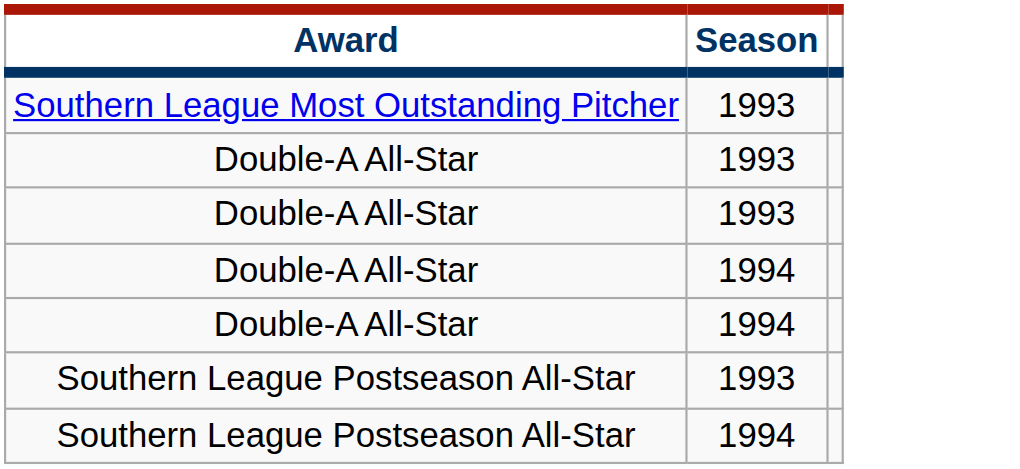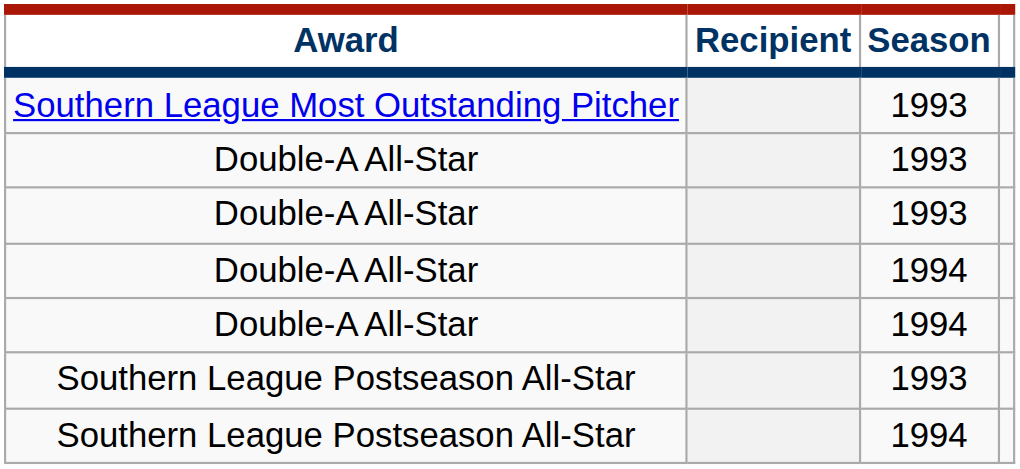 <table class="sortable wikitable plainrowheaders" style="text-align:center">
 <tr>
 <th scope="col" style="background-color:#ffffff; border-top:#aa1707 5px solid; border-bottom:#003263 5px solid; color:#003263">Award</th>
+<th scope="col" style="background-color:#ffffff; border-top:#aa1707 5px solid; border-bottom:#003263 5px solid; color:#003263">Recipient</th>
 <th scope="col" style="background-color:#ffffff; border-top:#aa1707 5px solid; border-bottom:#003263 5px solid; color:#003263">Season</th>
 <th class="unsortable" scope="col" style="background-color:#ffffff; border-top:#aa1707 5px solid; border-bottom:#003263 5px solid; color:#003263"></th>
 </tr>
 <tr>
 <td><a href='#'>Southern League Most Outstanding Pitcher</a></td>
+<th scope="row" style="text-align:center"></th>
 <td>1993</td>
 <td></td>
 </tr>
 <tr>
 <td>Double-A All-Star</td>
+<th scope="row" style="text-align:center"></th>
 <td>1993</td>
 <td></td>
 </tr>
 <tr>
 <td>Double-A All-Star</td>
+<th scope="row" style="text-align:center"></th>
 <td>1993</td>
 <td></td>
 </tr>
 <tr>
 <td>Double-A All-Star</td>
+<th scope="row" style="text-align:center"></th>
 <td>1994</td>
 <td></td>
 </tr>
 <tr>
 <td>Double-A All-Star</td>
+<th scope="row" style="text-align:center"></th>
 <td>1994</td>
 <td></td>
 </tr>
 <tr>
 <td>Southern League Postseason All-Star</td>
+<th scope="row" style="text-align:center"></th>
 <td>1993</td>
 <td></td>
 </tr>
 <tr>
 <td>Southern League Postseason All-Star</td>
+<th scope="row" style="text-align:center"></th>
 <td>1994</td>
 <td></td>
 </tr>
 </table>
